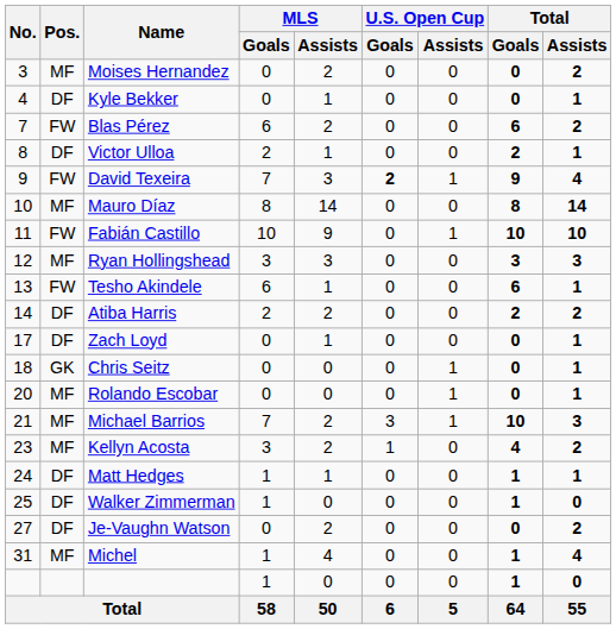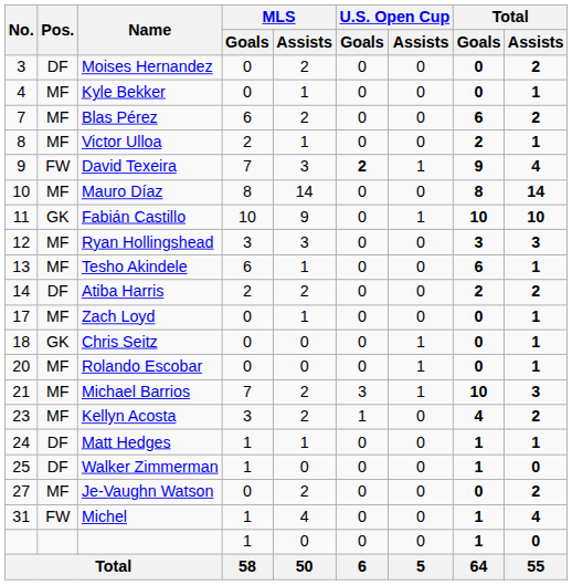 <table class="wikitable sortable" style="text-align: center;">
 <tr>
 <th rowspan="2">No.</th>
 <th rowspan="2">Pos.</th>
 <th rowspan="2">Name</th>
 <th colspan="2"><a href='#'>MLS</a></th>
 <th colspan="2"><a href='#'>U.S. Open Cup</a></th>
 <th colspan="2"><strong>Total</strong></th>
 </tr>
 <tr>
 <th>Goals</th>
 <th>Assists</th>
 <th>Goals</th>
 <th>Assists</th>
 <th>Goals</th>
 <th>Assists</th>
 </tr>
 <tr>
 <td>3</td>
-<td>MF</td>
+<td>DF</td>
 <td align=left> <a href='#'>Moises Hernandez</a></td>
 <td>0</td>
 <td>2</td>
 <td>0</td>
 <td>0</td>
 <td><strong>0</strong></td>
 <td><strong>2</strong></td>
 </tr>
 <tr>
 <td>4</td>
-<td>DF</td>
+<td>MF</td>
 <td align=left> <a href='#'>Kyle Bekker</a></td>
 <td>0</td>
 <td>1</td>
 <td>0</td>
 <td>0</td>
 <td><strong>0</strong></td>
 <td><strong>1</strong></td>
 </tr>
 <tr>
 <td>7</td>
-<td>FW</td>
+<td>MF</td>
 <td align=left> <a href='#'>Blas Pérez</a></td>
 <td>6</td>
 <td>2</td>
 <td>0</td>
 <td>0</td>
 <td><strong>6</strong></td>
 <td><strong>2</strong></td>
 </tr>
 <tr>
 <td>8</td>
-<td>DF</td>
+<td>MF</td>
 <td align=left> <a href='#'>Victor Ulloa</a></td>
 <td>2</td>
 <td>1</td>
 <td>0</td>
 <td>0</td>
 <td><strong>2</strong></td>
 <td><strong>1</strong></td>
 </tr>
 <tr>
 <td>9</td>
 <td>FW</td>
 <td align=left> <a href='#'>David Texeira</a></td>
 <td>7</td>
 <td>3</td>
 <td><strong>2</strong></td>
 <td>1</td>
 <td><strong>9</strong></td>
 <td><strong>4</strong></td>
 </tr>
 <tr>
 <td>10</td>
 <td>MF</td>
 <td align=left> <a href='#'>Mauro Díaz</a></td>
 <td>8</td>
 <td>14</td>
 <td>0</td>
 <td>0</td>
 <td><strong>8</strong></td>
 <td><strong>14</strong></td>
 </tr>
 <tr>
 <td>11</td>
-<td>FW</td>
+<td>GK</td>
 <td align=left> <a href='#'>Fabián Castillo</a></td>
 <td>10</td>
 <td>9</td>
 <td>0</td>
 <td>1</td>
 <td><strong>10</strong></td>
 <td><strong>10</strong></td>
 </tr>
 <tr>
 <td>12</td>
 <td>MF</td>
 <td align=left> <a href='#'>Ryan Hollingshead</a></td>
 <td>3</td>
 <td>3</td>
 <td>0</td>
 <td>0</td>
 <td><strong>3</strong></td>
 <td><strong>3</strong></td>
 </tr>
 <tr>
 <td>13</td>
-<td>FW</td>
+<td>MF</td>
 <td align=left> <a href='#'>Tesho Akindele</a></td>
 <td>6</td>
 <td>1</td>
 <td>0</td>
 <td>0</td>
 <td><strong>6</strong></td>
 <td><strong>1</strong></td>
 </tr>
 <tr>
 <td>14</td>
 <td>DF</td>
 <td align=left> <a href='#'>Atiba Harris</a></td>
 <td>2</td>
 <td>2</td>
 <td>0</td>
 <td>0</td>
 <td><strong>2</strong></td>
 <td><strong>2</strong></td>
 </tr>
 <tr>
 <td>17</td>
-<td>DF</td>
+<td>MF</td>
 <td align=left> <a href='#'>Zach Loyd</a></td>
 <td>0</td>
 <td>1</td>
 <td>0</td>
 <td>0</td>
 <td><strong>0</strong></td>
 <td><strong>1</strong></td>
 </tr>
 <tr>
 <td>18</td>
 <td>GK</td>
 <td align=left> <a href='#'>Chris Seitz</a></td>
 <td>0</td>
 <td>0</td>
 <td>0</td>
 <td>1</td>
 <td><strong>0</strong></td>
 <td><strong>1</strong></td>
 </tr>
 <tr>
 <td>20</td>
 <td>MF</td>
 <td align=left> <a href='#'>Rolando Escobar</a></td>
 <td>0</td>
 <td>0</td>
 <td>0</td>
 <td>1</td>
 <td><strong>0</strong></td>
 <td><strong>1</strong></td>
 </tr>
 <tr>
 <td>21</td>
 <td>MF</td>
 <td align=left> <a href='#'>Michael Barrios</a></td>
 <td>7</td>
 <td>2</td>
 <td>3</td>
 <td>1</td>
 <td><strong>10</strong></td>
 <td><strong>3</strong></td>
 </tr>
 <tr>
 <td>23</td>
 <td>MF</td>
 <td align=left> <a href='#'>Kellyn Acosta</a></td>
 <td>3</td>
 <td>2</td>
 <td>1</td>
 <td>0</td>
 <td><strong>4</strong></td>
 <td><strong>2</strong></td>
 </tr>
 <tr>
 <td>24</td>
 <td>DF</td>
 <td align=left> <a href='#'>Matt Hedges</a></td>
 <td>1</td>
 <td>1</td>
 <td>0</td>
 <td>0</td>
 <td><strong>1</strong></td>
 <td><strong>1</strong></td>
 </tr>
 <tr>
 <td>25</td>
 <td>DF</td>
 <td align=left> <a href='#'>Walker Zimmerman</a></td>
 <td>1</td>
 <td>0</td>
 <td>0</td>
 <td>0</td>
 <td><strong>1</strong></td>
 <td><strong>0</strong></td>
 </tr>
 <tr>
 <td>27</td>
-<td>DF</td>
+<td>MF</td>
 <td align=left> <a href='#'>Je-Vaughn Watson</a></td>
 <td>0</td>
 <td>2</td>
 <td>0</td>
 <td>0</td>
 <td><strong>0</strong></td>
 <td><strong>2</strong></td>
 </tr>
 <tr>
 <td>31</td>
-<td>MF</td>
+<td>FW</td>
 <td align=left> <a href='#'>Michel</a></td>
 <td>1</td>
 <td>4</td>
 <td>0</td>
 <td>0</td>
 <td><strong>1</strong></td>
 <td><strong>4</strong></td>
 </tr>
 <tr>
 <td></td>
 <td></td>
 <td {></td>
 <td>1</td>
 <td>0</td>
 <td>0</td>
 <td>0</td>
 <td><strong>1</strong></td>
 <td><strong>0</strong></td>
 </tr>
 <tr>
 <th colspan=3>Total</th>
 <th>58</th>
 <th>50</th>
 <th>6</th>
 <th>5</th>
 <th>64</th>
 <th>55</th>
 </tr>
 </table>
